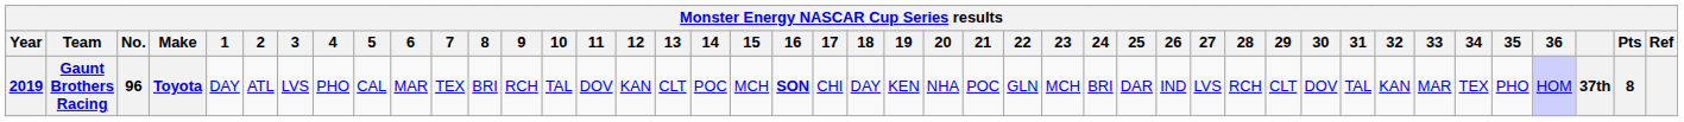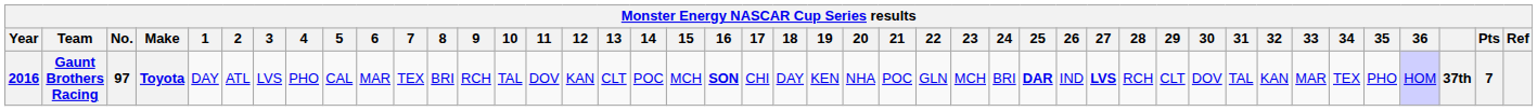 <table class="wikitable" style="text-align:center; font-size:75%">
 <tr>
 <th colspan=43><a href='#'>Monster Energy NASCAR Cup Series</a> results</th>
 </tr>
 <tr>
 <th>Year</th>
 <th>Team</th>
 <th>No.</th>
 <th>Make</th>
 <th>1</th>
 <th>2</th>
 <th>3</th>
 <th>4</th>
 <th>5</th>
 <th>6</th>
 <th>7</th>
 <th>8</th>
 <th>9</th>
 <th>10</th>
 <th>11</th>
 <th>12</th>
 <th>13</th>
 <th>14</th>
 <th>15</th>
 <th>16</th>
 <th>17</th>
 <th>18</th>
 <th>19</th>
 <th>20</th>
 <th>21</th>
 <th>22</th>
 <th>23</th>
 <th>24</th>
 <th>25</th>
 <th>26</th>
 <th>27</th>
 <th>28</th>
 <th>29</th>
 <th>30</th>
 <th>31</th>
 <th>32</th>
 <th>33</th>
 <th>34</th>
 <th>35</th>
 <th>36</th>
 <th></th>
 <th>Pts</th>
 <th>Ref</th>
 </tr>
 <tr>
-<th><a href='#'>2019</a></th>
+<th><a href='#'>2016</a></th>
 <th><a href='#'>Gaunt Brothers Racing</a></th>
-<th>96</th>
+<th>97</th>
 <th><a href='#'>Toyota</a></th>
 <td><a href='#'>DAY</a></td>
 <td><a href='#'>ATL</a></td>
 <td><a href='#'>LVS</a></td>
 <td><a href='#'>PHO</a></td>
 <td><a href='#'>CAL</a></td>
 <td><a href='#'>MAR</a></td>
 <td><a href='#'>TEX</a></td>
 <td><a href='#'>BRI</a></td>
 <td><a href='#'>RCH</a></td>
 <td><a href='#'>TAL</a></td>
 <td><a href='#'>DOV</a></td>
 <td><a href='#'>KAN</a></td>
 <td><a href='#'>CLT</a></td>
 <td><a href='#'>POC</a></td>
 <td><a href='#'>MCH</a></td>
 <td><strong><a href='#'>SON</a></strong></td>
 <td><a href='#'>CHI</a></td>
 <td><a href='#'>DAY</a></td>
 <td><a href='#'>KEN</a></td>
 <td><a href='#'>NHA</a></td>
 <td><a href='#'>POC</a></td>
 <td><a href='#'>GLN</a></td>
 <td><a href='#'>MCH</a></td>
 <td><a href='#'>BRI</a></td>
-<td><a href='#'>DAR</a></td>
+<td><strong><a href='#'>DAR</a></strong></td>
 <td><a href='#'>IND</a></td>
-<td><a href='#'>LVS</a></td>
+<td><strong><a href='#'>LVS</a></strong></td>
 <td><a href='#'>RCH</a></td>
 <td><a href='#'>CLT</a></td>
 <td><a href='#'>DOV</a></td>
 <td><a href='#'>TAL</a></td>
 <td><a href='#'>KAN</a></td>
 <td><a href='#'>MAR</a></td>
 <td><a href='#'>TEX</a></td>
 <td><a href='#'>PHO</a></td>
 <td style="background:#CFCFFF;"><a href='#'>HOM</a><br></td>
 <th>37th</th>
-<th>8</th>
+<th>7</th>
 <th></th>
 </tr>
 </table>
